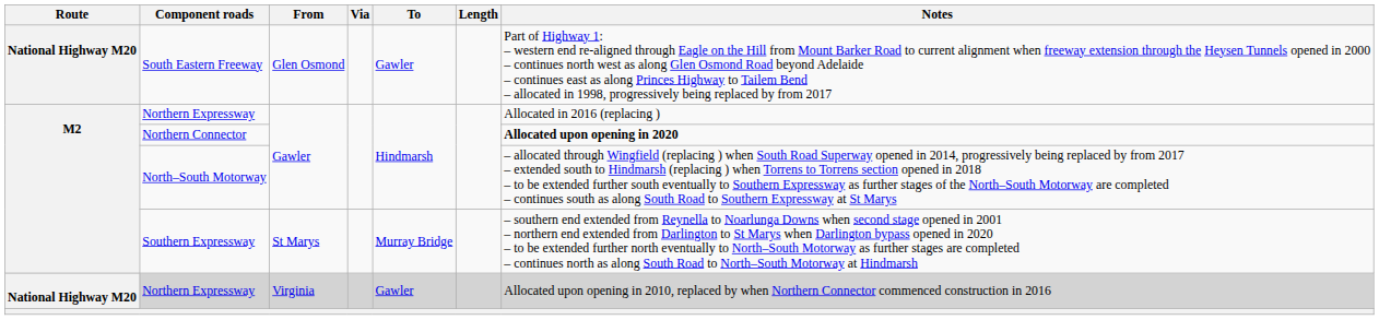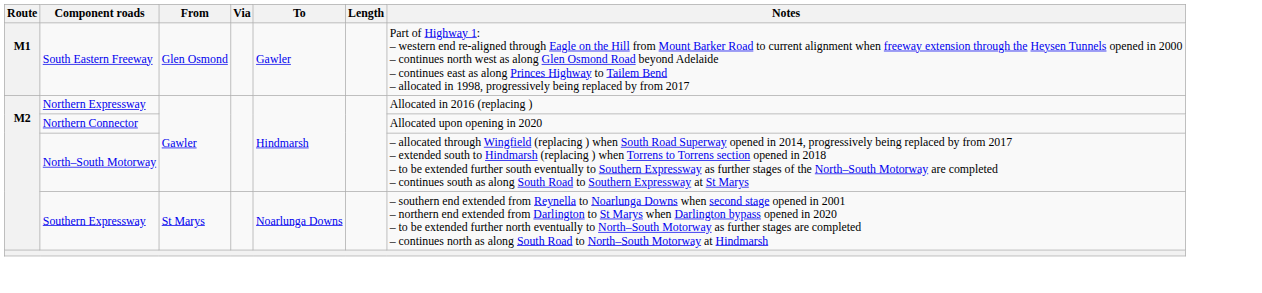 <table class="wikitable sortable">
 <tr>
 <th scope="col">Route</th>
 <th scope="col">Component roads</th>
 <th scope="col">From</th>
 <th scope="col">Via</th>
 <th scope="col">To</th>
 <th scope="col">Length</th>
 <th scope="col">Notes</th>
 </tr>
 <tr>
-<th style="vertical-align:top; white-space:nowrap;"><br>National Highway M20</th>
+<th style="vertical-align:top; white-space:nowrap;"><br>M1</th>
 <td><a href='#'>South Eastern Freeway</a></td>
 <td><a href='#'>Glen Osmond</a></td>
 <td></td>
 <td><a href='#'>Gawler</a></td>
 <td></td>
 <td>Part of <a href='#'>Highway 1</a>:<br>– western end re-aligned through <a href='#'>Eagle on the Hill</a> from <a href='#'>Mount Barker Road</a> to current alignment when <a href='#'>freeway extension through the</a> <a href='#'>Heysen Tunnels</a> opened in 2000<br>– continues north west as  along <a href='#'>Glen Osmond Road</a> beyond Adelaide<br>– continues east as  along <a href='#'>Princes Highway</a> to <a href='#'>Tailem Bend</a><br>– allocated  in 1998, progressively being replaced by  from 2017</td>
 </tr>
 <tr>
 <th rowspan="4" style="vertical-align:top; white-space:nowrap;"><br>M2</th>
 <td><a href='#'>Northern Expressway</a></td>
 <td rowspan="3"><a href='#'>Gawler</a></td>
 <td rowspan="3"></td>
 <td rowspan="3"><a href='#'>Hindmarsh</a></td>
 <td rowspan="3"></td>
 <td>Allocated in 2016 (replacing )</td>
 </tr>
 <tr>
 <td><a href='#'>Northern Connector</a></td>
-<td><strong>Allocated upon opening in 2020</strong></td>
+<td>Allocated upon opening in 2020</td>
 </tr>
 <tr>
 <td><a href='#'>North–South Motorway</a></td>
 <td>– allocated  through <a href='#'>Wingfield</a> (replacing ) when <a href='#'>South Road Superway</a> opened in 2014, progressively being replaced by  from 2017<br>– extended south to <a href='#'>Hindmarsh</a> (replacing ) when <a href='#'>Torrens to Torrens section</a> opened in 2018<br>– to be extended further south eventually to <a href='#'>Southern Expressway</a> as further stages of the <a href='#'>North–South Motorway</a> are completed<br>– continues south as  along <a href='#'>South Road</a> to <a href='#'>Southern Expressway</a> at <a href='#'>St Marys</a></td>
 </tr>
 <tr>
 <td><a href='#'>Southern Expressway</a></td>
 <td><a href='#'>St Marys</a></td>
 <td></td>
-<td><a href='#'>Murray Bridge</a></td>
+<td><a href='#'>Noarlunga Downs</a></td>
 <td></td>
 <td>– southern end extended from <a href='#'>Reynella</a> to <a href='#'>Noarlunga Downs</a> when <a href='#'>second stage</a> opened in 2001<br>– northern end extended from <a href='#'>Darlington</a> to <a href='#'>St Marys</a> when <a href='#'>Darlington bypass</a> opened in 2020<br>– to be extended further north eventually to <a href='#'>North–South Motorway</a> as further stages are completed<br>– continues north as  along <a href='#'>South Road</a> to <a href='#'>North–South Motorway</a> at <a href='#'>Hindmarsh</a></td>
-</tr>
-<tr style="background:#d3d3d3;">
-<th style="vertical-align:top; white-space:nowrap;"><br>National Highway M20</th>
-<td><a href='#'>Northern Expressway</a></td>
-<td><a href='#'>Virginia</a></td>
-<td></td>
-<td><a href='#'>Gawler</a></td>
-<td></td>
-<td>Allocated upon opening in 2010, replaced by  when <a href='#'>Northern Connector</a> commenced construction in 2016</td>
 </tr>
 <tr>
 <td colspan="7" style="text-align:center; background:#f2f2f2;"></td>
 </tr>
 </table>
